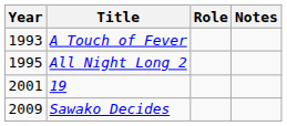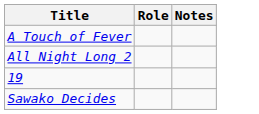 <table class="wikitable sortable">
 <tr>
-<th>Year</th>
 <th>Title</th>
 <th>Role</th>
 <th class="unsortable">Notes</th>
 </tr>
 <tr>
-<td>1993</td>
 <td><em><a href='#'>A Touch of Fever</a></em></td>
 <td></td>
 <td></td>
 </tr>
 <tr>
-<td>1995</td>
 <td><em><a href='#'>All Night Long 2</a></em></td>
 <td></td>
 <td></td>
 </tr>
 <tr>
-<td>2001</td>
 <td><em><a href='#'>19</a></em></td>
 <td></td>
 <td></td>
 </tr>
 <tr>
-<td>2009</td>
 <td><em><a href='#'>Sawako Decides</a></em></td>
 <td></td>
 <td></td>
 </tr>
 </table>
